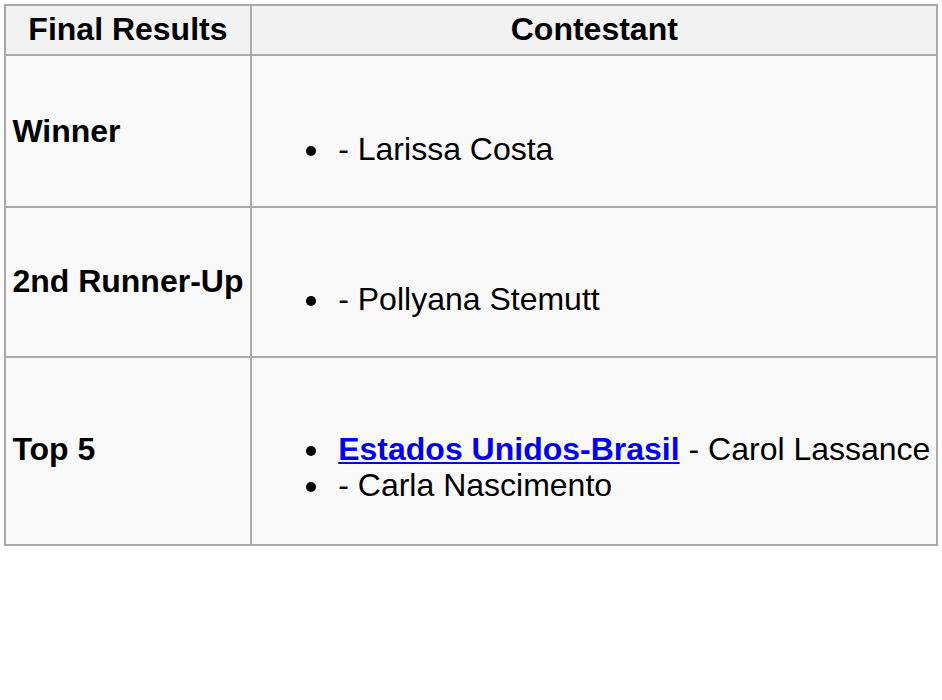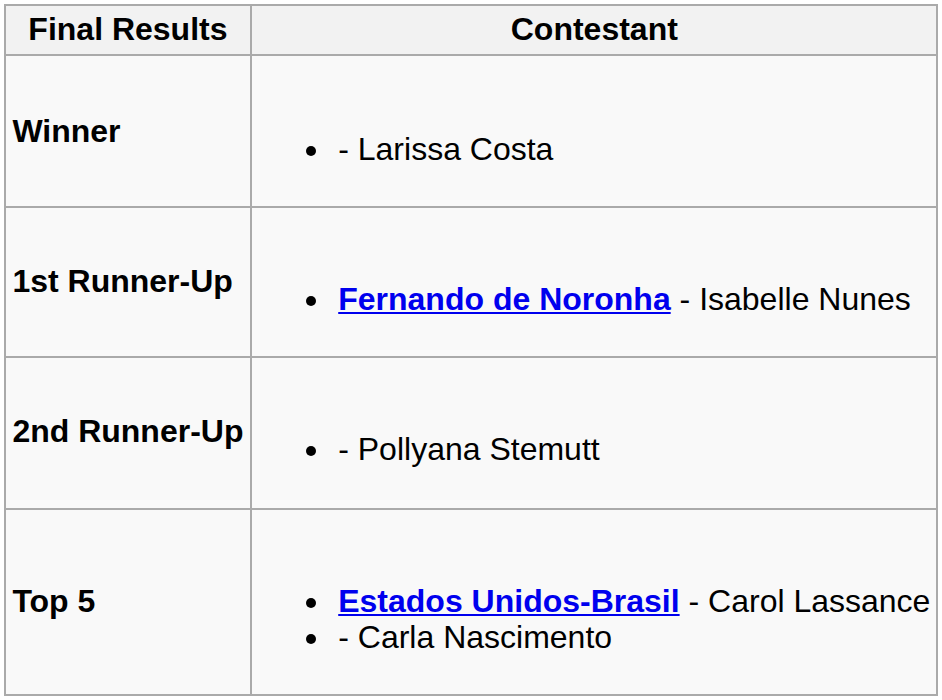 <table class="wikitable">
 <tr>
 <th>Final Results</th>
 <th>Contestant</th>
 </tr>
 <tr>
 <td><strong>Winner</strong></td>
 <td><br><ul><li><strong></strong> - Larissa Costa</li></ul></td>
+</tr>
+<tr>
+<td><strong>1st Runner-Up</strong></td>
+<td><br><ul><li><strong> <a href='#'>Fernando de Noronha</a></strong> - Isabelle Nunes</li></ul></td>
 </tr>
 <tr>
 <td><strong>2nd Runner-Up</strong></td>
 <td><br><ul><li><strong></strong> - Pollyana Stemutt</li></ul></td>
 </tr>
 <tr>
 <td><strong>Top 5</strong></td>
 <td><br><ul><li><strong> <a href='#'>Estados Unidos-Brasil</a></strong> - Carol Lassance</li><li><strong></strong> - Carla Nascimento</li></ul></td>
 </tr>
 <tr>
 </tr>
 </table>
